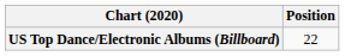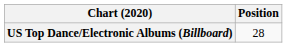 <table class="wikitable plainrowheaders" style="text-align:center;">
 <tr>
 <th>Chart (2020)</th>
 <th>Position</th>
 </tr>
 <tr>
 <th scope="row">US Top Dance/Electronic Albums (<em>Billboard</em>)</th>
-<td>22</td>
+<td>28</td>
 </tr>
 </table>
